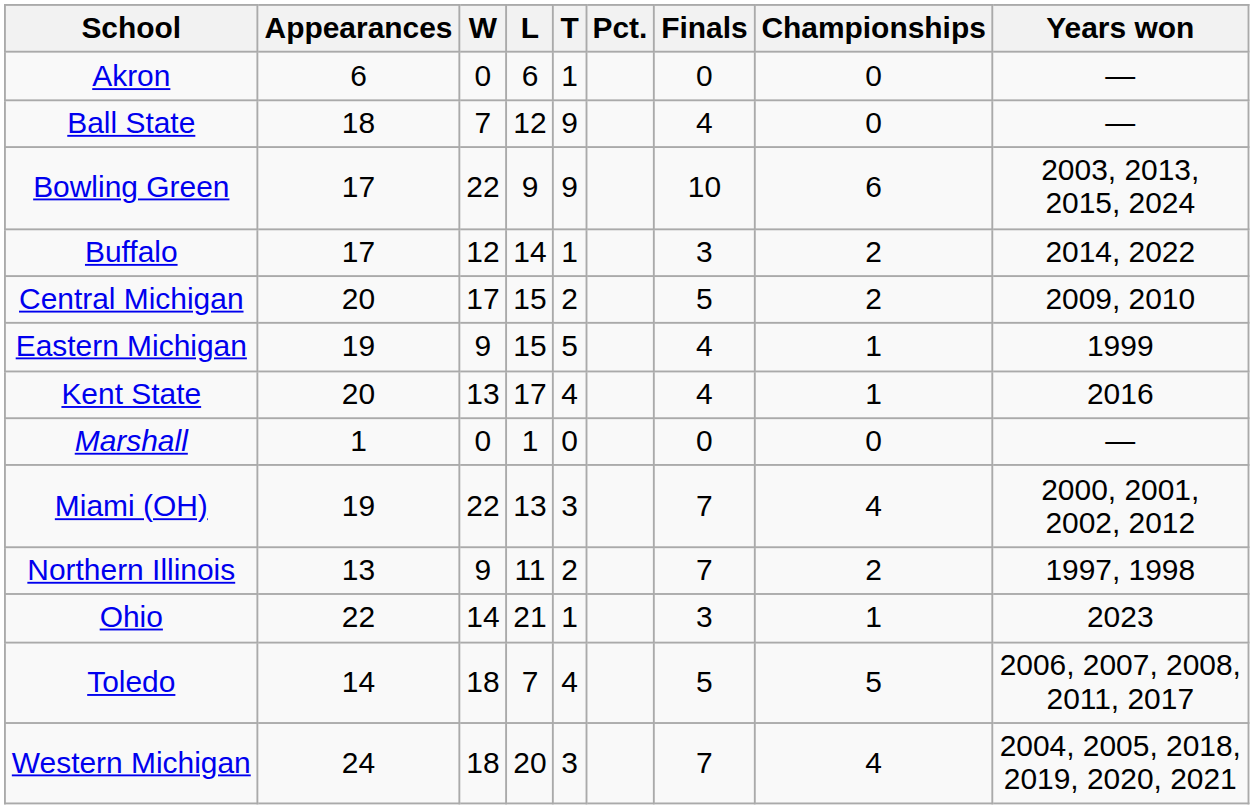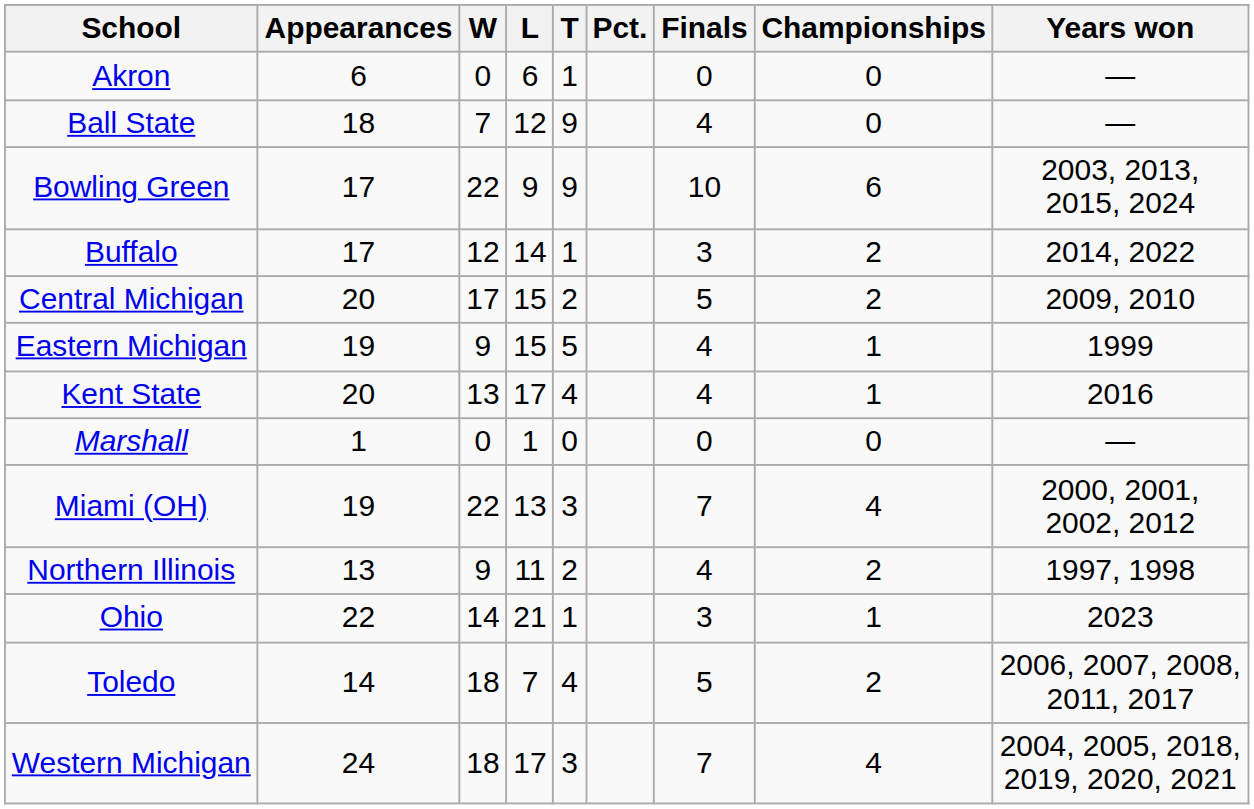 <table class="wikitable sortable" style="text-align:center">
 <tr>
 <th>School</th>
 <th>Appearances</th>
 <th>W</th>
 <th>L</th>
 <th>T</th>
 <th>Pct.</th>
 <th>Finals</th>
 <th>Championships</th>
 <th>Years won</th>
 </tr>
 <tr>
 <td><a href='#'>Akron</a></td>
 <td>6</td>
 <td>0</td>
 <td>6</td>
 <td>1</td>
 <td></td>
 <td>0</td>
 <td>0</td>
 <td>—</td>
 </tr>
 <tr>
 <td><a href='#'>Ball State</a></td>
 <td>18</td>
 <td>7</td>
 <td>12</td>
 <td>9</td>
 <td></td>
 <td>4</td>
 <td>0</td>
 <td>—</td>
 </tr>
 <tr>
 <td><a href='#'>Bowling Green</a></td>
 <td>17</td>
 <td>22</td>
 <td>9</td>
 <td>9</td>
 <td></td>
 <td>10</td>
 <td>6</td>
 <td>2003, 2013,<br>2015, 2024</td>
 </tr>
 <tr>
 <td><a href='#'>Buffalo</a></td>
 <td>17</td>
 <td>12</td>
 <td>14</td>
 <td>1</td>
 <td></td>
 <td>3</td>
 <td>2</td>
 <td>2014, 2022</td>
 </tr>
 <tr>
 <td><a href='#'>Central Michigan</a></td>
 <td>20</td>
 <td>17</td>
 <td>15</td>
 <td>2</td>
 <td></td>
 <td>5</td>
 <td>2</td>
 <td>2009, 2010</td>
 </tr>
 <tr>
 <td><a href='#'>Eastern Michigan</a></td>
 <td>19</td>
 <td>9</td>
 <td>15</td>
 <td>5</td>
 <td></td>
 <td>4</td>
 <td>1</td>
 <td>1999</td>
 </tr>
 <tr>
 <td><a href='#'>Kent State</a></td>
 <td>20</td>
 <td>13</td>
 <td>17</td>
 <td>4</td>
 <td></td>
 <td>4</td>
 <td>1</td>
 <td>2016</td>
 </tr>
 <tr>
 <td><em><a href='#'>Marshall</a></em></td>
 <td>1</td>
 <td>0</td>
 <td>1</td>
 <td>0</td>
 <td></td>
 <td>0</td>
 <td>0</td>
 <td>—</td>
 </tr>
 <tr>
 <td><a href='#'>Miami (OH)</a></td>
 <td>19</td>
 <td>22</td>
 <td>13</td>
 <td>3</td>
 <td></td>
 <td>7</td>
 <td>4</td>
 <td>2000, 2001,<br>2002, 2012</td>
 </tr>
 <tr>
 <td><a href='#'>Northern Illinois</a></td>
 <td>13</td>
 <td>9</td>
 <td>11</td>
 <td>2</td>
 <td></td>
-<td>7</td>
+<td>4</td>
 <td>2</td>
 <td>1997, 1998</td>
 </tr>
 <tr>
 <td><a href='#'>Ohio</a></td>
 <td>22</td>
 <td>14</td>
 <td>21</td>
 <td>1</td>
 <td></td>
 <td>3</td>
 <td>1</td>
 <td>2023</td>
 </tr>
 <tr>
 <td><a href='#'>Toledo</a></td>
 <td>14</td>
 <td>18</td>
 <td>7</td>
 <td>4</td>
 <td></td>
 <td>5</td>
-<td>5</td>
+<td>2</td>
 <td>2006, 2007, 2008,<br>2011, 2017</td>
 </tr>
 <tr>
 <td><a href='#'>Western Michigan</a></td>
 <td>24</td>
 <td>18</td>
-<td>20</td>
+<td>17</td>
 <td>3</td>
 <td></td>
 <td>7</td>
 <td>4</td>
 <td>2004, 2005, 2018,<br>2019, 2020, 2021</td>
 </tr>
 </table>
